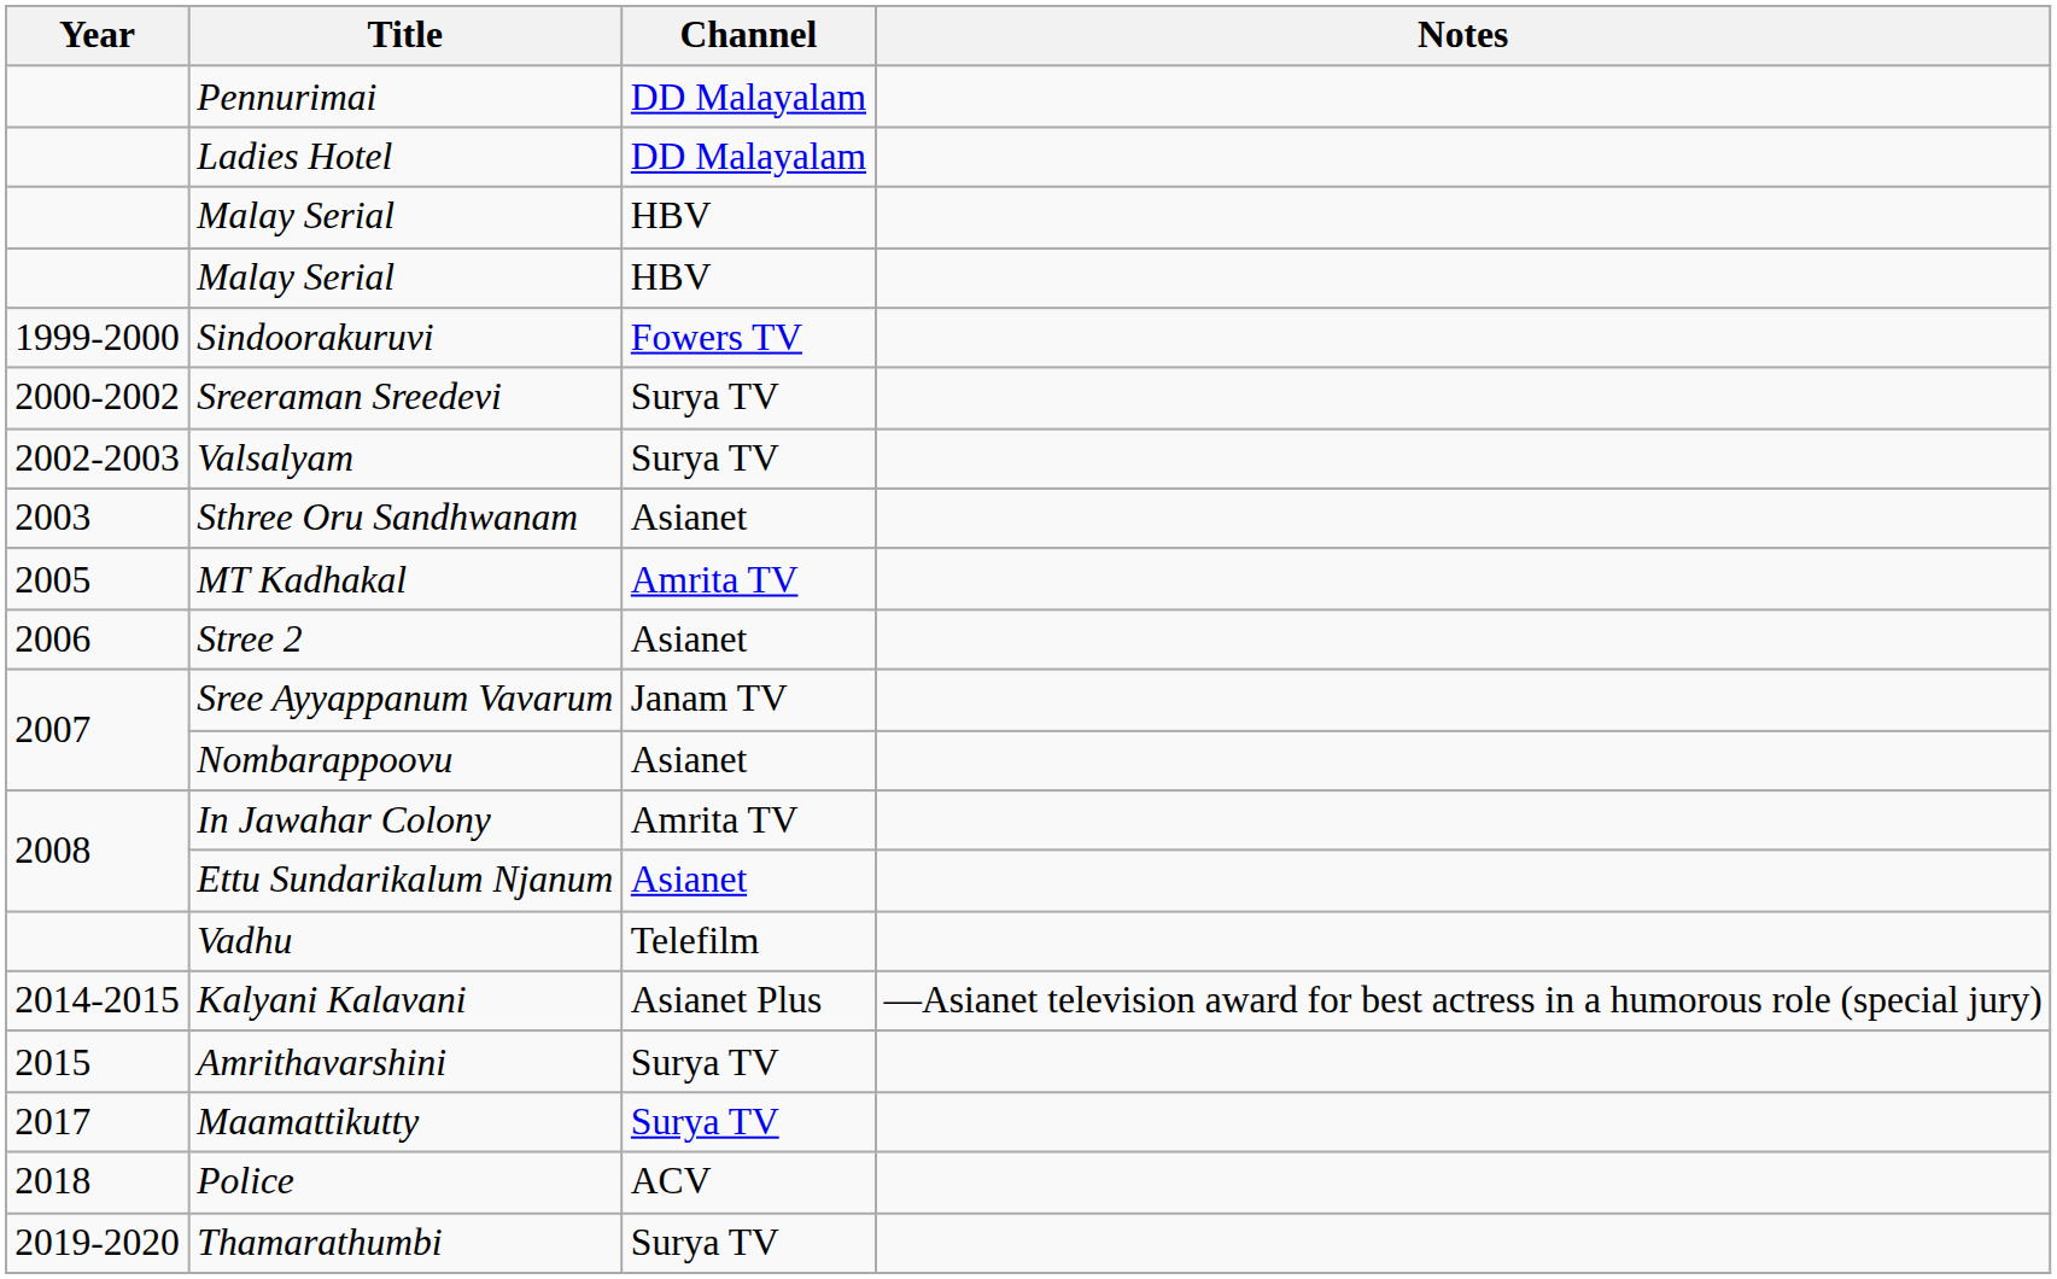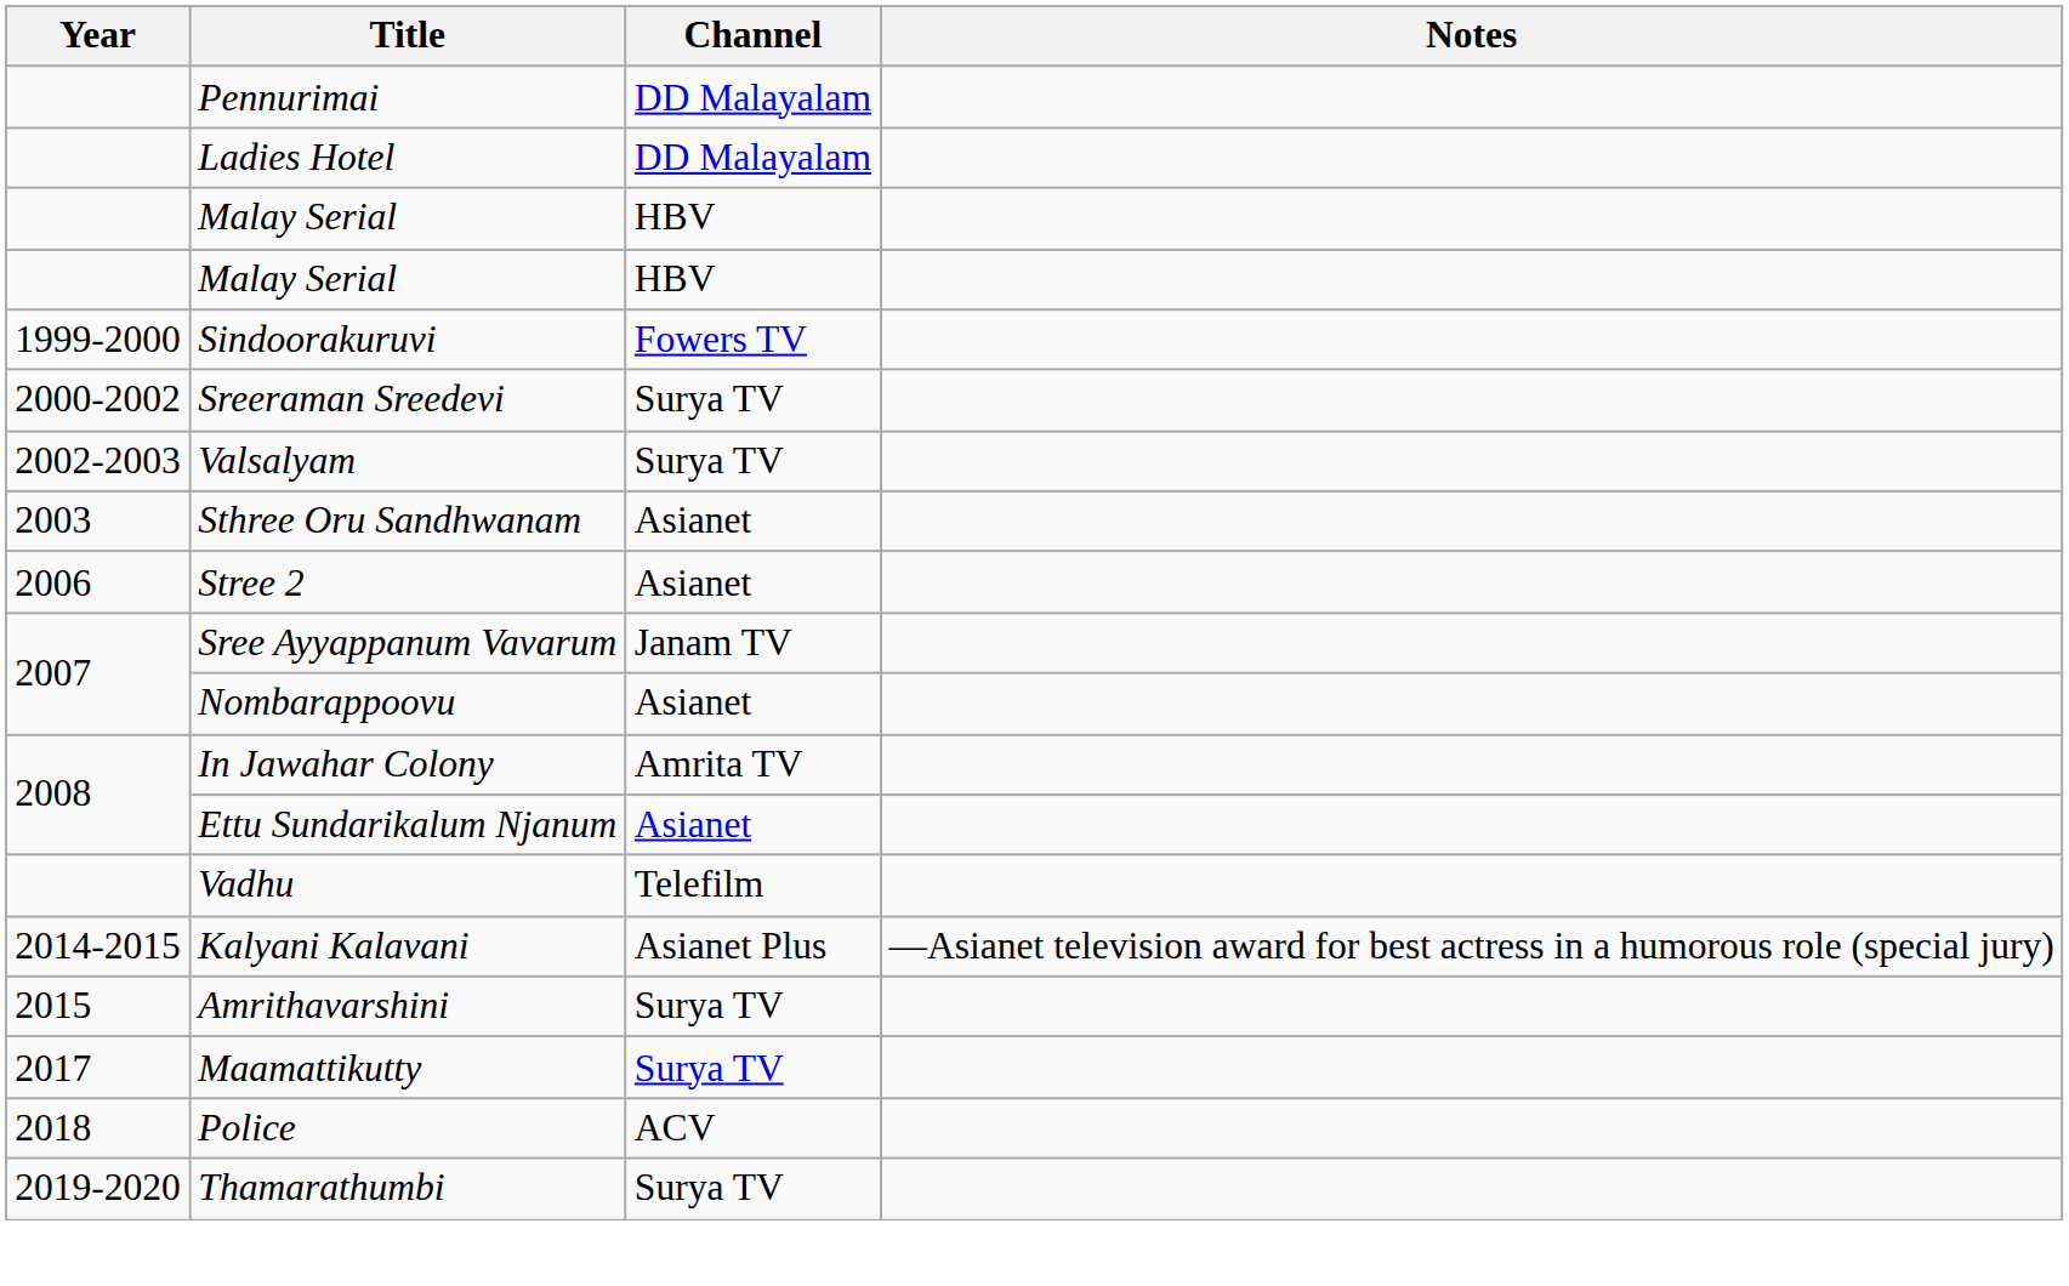 <table class="wikitable sortable">
 <tr>
 <th scope="col">Year</th>
 <th scope="col">Title</th>
 <th scope="col">Channel</th>
 <th scope="col" class="unsortable">Notes</th>
 </tr>
 <tr>
 <td></td>
 <td><em>Pennurimai</em></td>
 <td><a href='#'>DD Malayalam</a></td>
 <td></td>
 </tr>
 <tr>
 <td></td>
 <td><em>Ladies Hotel</em></td>
 <td><a href='#'>DD Malayalam</a></td>
 <td></td>
 </tr>
 <tr>
 <td></td>
 <td><em>Malay Serial</em></td>
 <td>HBV</td>
 <td></td>
 </tr>
 <tr>
 <td></td>
 <td><em>Malay Serial</em></td>
 <td>HBV</td>
 <td></td>
 </tr>
 <tr>
 <td>1999-2000</td>
 <td><em>Sindoorakuruvi</em></td>
 <td><a href='#'>Fowers TV</a></td>
 <td></td>
 </tr>
 <tr>
 <td>2000-2002</td>
 <td><em>Sreeraman Sreedevi</em></td>
 <td>Surya TV</td>
 <td></td>
 </tr>
 <tr>
 <td>2002-2003</td>
 <td><em>Valsalyam</em></td>
 <td>Surya TV</td>
 <td></td>
 </tr>
 <tr>
 <td>2003</td>
 <td><em>Sthree Oru Sandhwanam</em></td>
 <td>Asianet</td>
-<td></td>
-</tr>
-<tr>
-<td>2005</td>
-<td><em>MT Kadhakal</em></td>
-<td><a href='#'>Amrita TV</a></td>
 <td></td>
 </tr>
 <tr>
 <td>2006</td>
 <td><em>Stree 2</em></td>
 <td>Asianet</td>
 <td></td>
 </tr>
 <tr>
 <td rowspan=2>2007</td>
 <td><em>Sree Ayyappanum Vavarum</em></td>
 <td>Janam TV</td>
 <td></td>
 </tr>
 <tr>
 <td><em>Nombarappoovu</em></td>
 <td>Asianet</td>
 <td></td>
 </tr>
 <tr>
 <td rowspan=2>2008</td>
 <td><em>In Jawahar Colony</em></td>
 <td>Amrita TV</td>
 <td></td>
 </tr>
 <tr>
 <td><em>Ettu Sundarikalum Njanum</em></td>
 <td><a href='#'>Asianet</a></td>
 <td></td>
 </tr>
 <tr>
 <td></td>
 <td><em>Vadhu</em></td>
 <td>Telefilm</td>
 <td></td>
 </tr>
 <tr>
 <td>2014-2015</td>
 <td><em>Kalyani Kalavani</em></td>
 <td>Asianet Plus</td>
 <td>—Asianet television award for best actress in a humorous role (special jury)</td>
 </tr>
 <tr>
 <td>2015</td>
 <td><em>Amrithavarshini</em></td>
 <td>Surya TV</td>
 <td></td>
 </tr>
 <tr>
 <td>2017</td>
 <td><em>Maamattikutty</em></td>
 <td><a href='#'>Surya TV</a></td>
 <td></td>
 </tr>
 <tr>
 <td>2018</td>
 <td><em>Police</em></td>
 <td>ACV</td>
 <td></td>
 </tr>
 <tr>
 <td>2019-2020</td>
 <td><em>Thamarathumbi</em></td>
 <td>Surya TV</td>
 <td></td>
 </tr>
 </table>
